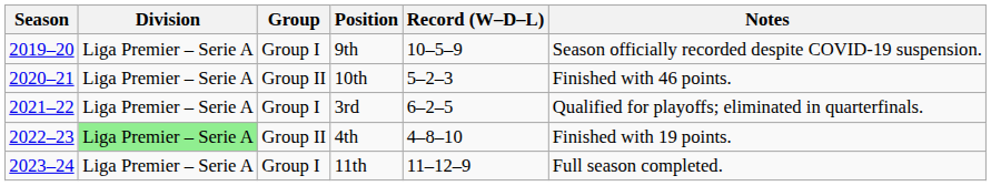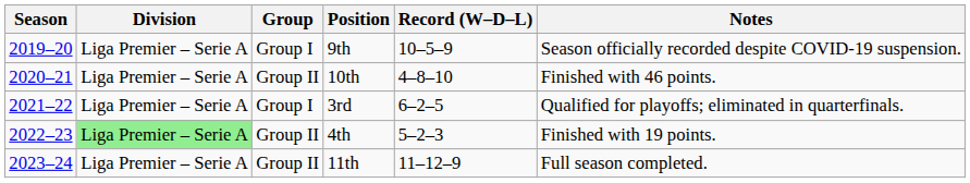 <table class="wikitable">
 <tr>
 <th>Season</th>
 <th>Division</th>
 <th>Group</th>
 <th>Position</th>
 <th>Record (W–D–L)</th>
 <th>Notes</th>
 </tr>
 <tr>
 <td><a href='#'>2019–20</a></td>
 <td>Liga Premier – Serie A</td>
 <td>Group I</td>
 <td>9th</td>
 <td>10–5–9</td>
 <td>Season officially recorded despite COVID-19 suspension.</td>
 </tr>
 <tr>
 <td><a href='#'>2020–21</a></td>
 <td>Liga Premier – Serie A</td>
 <td>Group II</td>
 <td>10th</td>
-<td>5–2–3</td>
+<td>4–8–10</td>
 <td>Finished with 46 points.</td>
 </tr>
 <tr>
 <td><a href='#'>2021–22</a></td>
 <td>Liga Premier – Serie A</td>
 <td>Group I</td>
 <td>3rd</td>
 <td>6–2–5</td>
 <td>Qualified for playoffs; eliminated in quarterfinals.</td>
 </tr>
 <tr>
 <td><a href='#'>2022–23</a></td>
 <td style="background: lightgreen;">Liga Premier – Serie A</td>
 <td>Group II</td>
 <td>4th</td>
-<td>4–8–10</td>
+<td>5–2–3</td>
 <td>Finished with 19 points.</td>
 </tr>
 <tr>
 <td><a href='#'>2023–24</a></td>
 <td>Liga Premier – Serie A</td>
-<td>Group I</td>
+<td>Group II</td>
 <td>11th</td>
 <td>11–12–9</td>
 <td>Full season completed.</td>
 </tr>
 </table>
